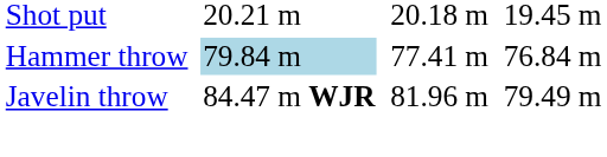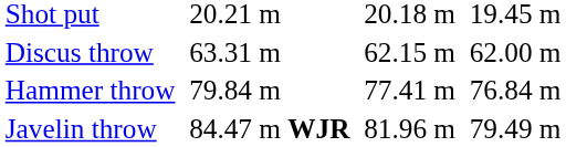 <table>
 <tr>
 <td><a href='#'>Shot put</a></td>
 <td></td>
 <td>20.21 m</td>
 <td></td>
 <td>20.18 m</td>
 <td></td>
 <td>19.45  m</td>
 </tr>
 <tr>
+<td><a href='#'>Discus throw</a></td>
+<td></td>
+<td>63.31 m</td>
+<td></td>
+<td>62.15 m</td>
+<td></td>
+<td>62.00 m</td>
+</tr>
+<tr>
 <td><a href='#'>Hammer throw</a></td>
 <td></td>
-<td style="background: lightblue;">79.84 m</td>
+<td>79.84 m</td>
 <td></td>
 <td>77.41 m</td>
 <td></td>
 <td>76.84 m</td>
 </tr>
 <tr>
 <td><a href='#'>Javelin throw</a></td>
 <td></td>
 <td>84.47 m <strong>WJR</strong></td>
 <td></td>
 <td>81.96 m</td>
 <td></td>
 <td>79.49  m</td>
 </tr>
 <tr>
 <th colspan=7></th>
 </tr>
 </table>
